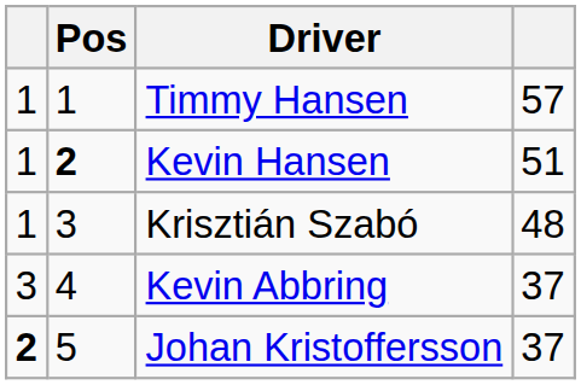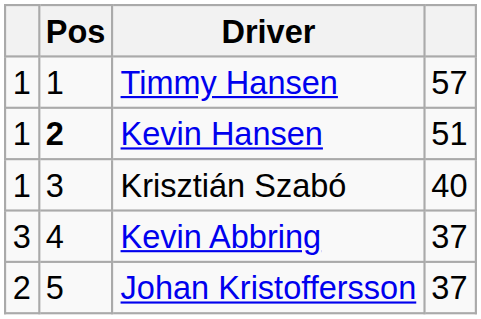 <table class="wikitable" style="font-size: 95%;">
 <tr>
 <th></th>
 <th>Pos</th>
 <th>Driver</th>
 <th></th>
 </tr>
 <tr>
 <td> 1</td>
 <td>1</td>
 <td> <a href='#'>Timmy Hansen</a></td>
 <td align="right">57</td>
 </tr>
 <tr>
 <td> 1</td>
 <td><strong>2</strong></td>
 <td> <a href='#'>Kevin Hansen</a></td>
 <td align="right">51</td>
 </tr>
 <tr>
 <td> 1</td>
 <td>3</td>
 <td> Krisztián Szabó</td>
-<td align="right">48</td>
+<td align="right">40</td>
 </tr>
 <tr>
 <td> 3</td>
 <td>4</td>
 <td> <a href='#'>Kevin Abbring</a></td>
 <td align="right">37</td>
 </tr>
 <tr>
-<td><strong> 2</strong></td>
+<td> 2</td>
 <td>5</td>
 <td> <a href='#'>Johan Kristoffersson</a></td>
 <td align="right">37</td>
 </tr>
 </table>
